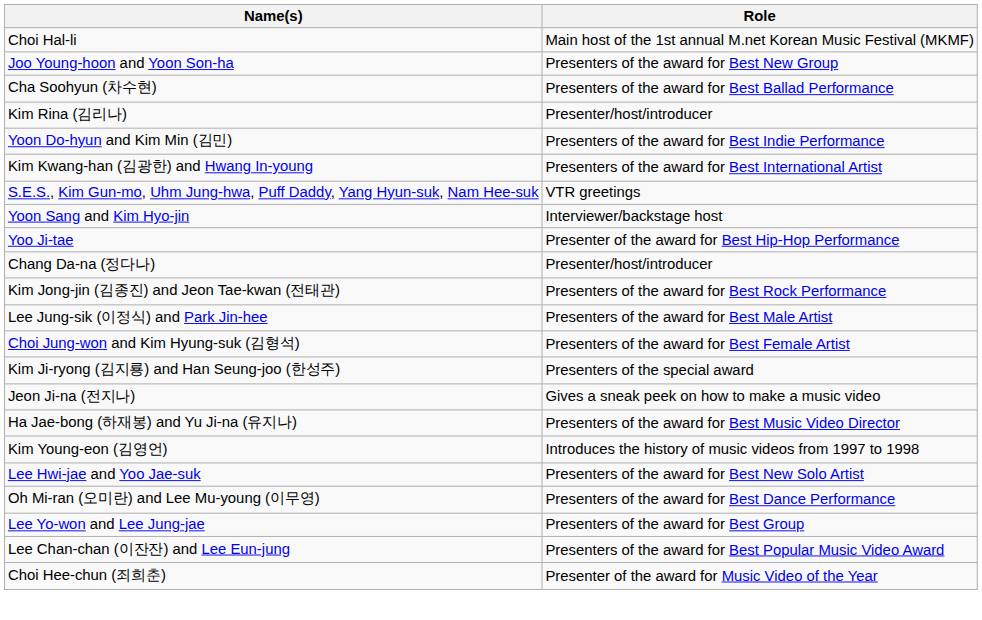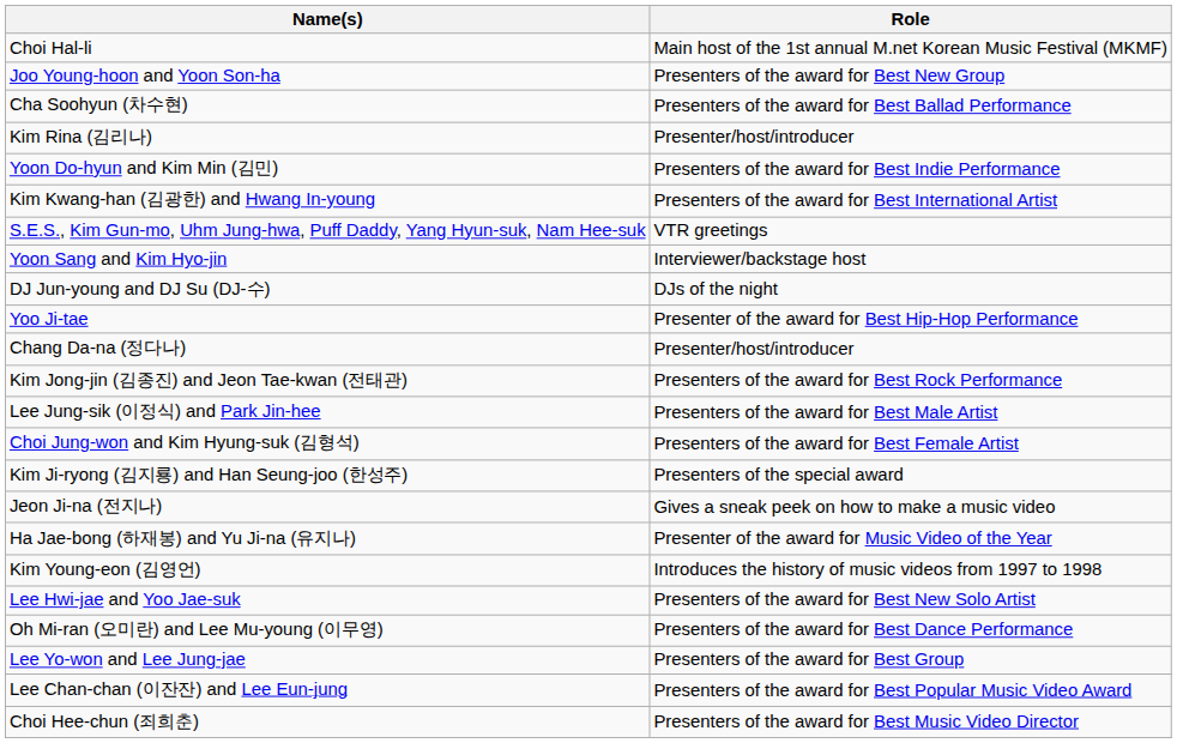 <table class="wikitable sortable">
 <tr>
 <th>Name(s)</th>
 <th>Role</th>
 </tr>
 <tr>
 <td>Choi Hal-li</td>
 <td>Main host of the 1st annual M.net Korean Music Festival (MKMF)</td>
 </tr>
 <tr>
 <td><a href='#'>Joo Young-hoon</a> and <a href='#'>Yoon Son-ha</a></td>
 <td>Presenters of the award for <a href='#'>Best New Group</a></td>
 </tr>
 <tr>
 <td>Cha Soohyun (차수현)</td>
 <td>Presenters of the award for <a href='#'>Best Ballad Performance</a></td>
 </tr>
 <tr>
 <td>Kim Rina (김리나)</td>
 <td>Presenter/host/introducer</td>
 </tr>
 <tr>
 <td><a href='#'>Yoon Do-hyun</a> and Kim Min (김민)</td>
 <td>Presenters of the award for <a href='#'>Best Indie Performance</a></td>
 </tr>
 <tr>
 <td>Kim Kwang-han (김광한) and <a href='#'>Hwang In-young</a></td>
 <td>Presenters of the award for <a href='#'>Best International Artist</a></td>
 </tr>
 <tr>
 <td><a href='#'>S.E.S.</a>, <a href='#'>Kim Gun-mo</a>, <a href='#'>Uhm Jung-hwa</a>, <a href='#'>Puff Daddy</a>, <a href='#'>Yang Hyun-suk</a>, <a href='#'>Nam Hee-suk</a></td>
 <td>VTR greetings</td>
 </tr>
 <tr>
 <td><a href='#'>Yoon Sang</a> and <a href='#'>Kim Hyo-jin</a></td>
 <td>Interviewer/backstage host</td>
 </tr>
 <tr>
+<td>DJ Jun-young and DJ Su (DJ-수)</td>
+<td>DJs of the night</td>
+</tr>
+<tr>
 <td><a href='#'>Yoo Ji-tae</a></td>
 <td>Presenter of the award for <a href='#'>Best Hip-Hop Performance</a></td>
 </tr>
 <tr>
 <td>Chang Da-na (정다나)</td>
 <td>Presenter/host/introducer</td>
 </tr>
 <tr>
 <td>Kim Jong-jin (김종진) and Jeon Tae-kwan (전태관)</td>
 <td>Presenters of the award for <a href='#'>Best Rock Performance</a></td>
 </tr>
 <tr>
 <td>Lee Jung-sik (이정식) and <a href='#'>Park Jin-hee</a></td>
 <td>Presenters of the award for <a href='#'>Best Male Artist</a></td>
 </tr>
 <tr>
 <td><a href='#'>Choi Jung-won</a> and Kim Hyung-suk (김형석)</td>
 <td>Presenters of the award for <a href='#'>Best Female Artist</a></td>
 </tr>
 <tr>
 <td>Kim Ji-ryong (김지룡) and Han Seung-joo (한성주)</td>
 <td>Presenters of the special award</td>
 </tr>
 <tr>
 <td>Jeon Ji-na (전지나)</td>
 <td>Gives a sneak peek on how to make a music video</td>
 </tr>
 <tr>
 <td>Ha Jae-bong (하재봉) and Yu Ji-na (유지나)</td>
-<td>Presenters of the award for <a href='#'>Best Music Video Director</a></td>
+<td>Presenter of the award for <a href='#'>Music Video of the Year</a></td>
 </tr>
 <tr>
 <td>Kim Young-eon (김영언)</td>
 <td>Introduces the history of music videos from 1997 to 1998</td>
 </tr>
 <tr>
 <td><a href='#'>Lee Hwi-jae</a> and <a href='#'>Yoo Jae-suk</a></td>
 <td>Presenters of the award for <a href='#'>Best New Solo Artist</a></td>
 </tr>
 <tr>
 <td>Oh Mi-ran (오미란) and Lee Mu-young (이무영)</td>
 <td>Presenters of the award for <a href='#'>Best Dance Performance</a></td>
 </tr>
 <tr>
 <td><a href='#'>Lee Yo-won</a> and <a href='#'>Lee Jung-jae</a></td>
 <td>Presenters of the award for <a href='#'>Best Group</a></td>
 </tr>
 <tr>
 <td>Lee Chan-chan (이잔잔) and <a href='#'>Lee Eun-jung</a></td>
 <td>Presenters of the award for <a href='#'>Best Popular Music Video Award</a></td>
 </tr>
 <tr>
 <td>Choi Hee-chun (죄희춘)</td>
-<td>Presenter of the award for <a href='#'>Music Video of the Year</a></td>
+<td>Presenters of the award for <a href='#'>Best Music Video Director</a></td>
 </tr>
 </table>
